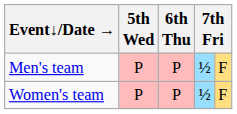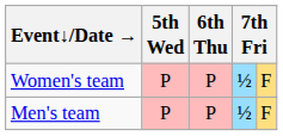 <table class="wikitable" style="margin:0.5em auto; font-size:90%; line-height:1.25em; text-align:center;">
 <tr>
 <th>Event↓/Date →</th>
 <th>5th<br>Wed</th>
 <th>6th<br>Thu</th>
 <th colspan=2>7th<br>Fri</th>
 </tr>
 <tr>
+<td align="left"><a href='#'>Women's team</a></td>
+<td bgcolor="#FFBBBB">P</td>
+<td bgcolor="#FFBBBB">P</td>
+<td bgcolor="#97DEFF">½</td>
+<td bgcolor="#FFDF80">F</td>
+</tr>
+<tr>
 <td align="left"><a href='#'>Men's team</a></td>
 <td bgcolor="#FFBBBB">P</td>
 <td bgcolor="#FFBBBB">P</td>
 <td bgcolor="#97DEFF">½</td>
 <td bgcolor="#FFDF80">F</td>
 </tr>
-<tr>
-<td align="left"><a href='#'>Women's team</a></td>
-<td bgcolor="#FFBBBB">P</td>
-<td bgcolor="#FFBBBB">P</td>
-<td bgcolor="#97DEFF">½</td>
-<td bgcolor="#FFDF80">F</td>
-</tr>
 </table>
